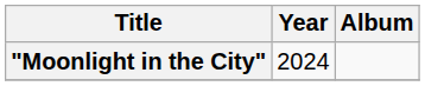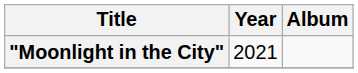 <table class="wikitable plainrowheaders" style="text-align:center;">
 <tr>
 <th scope="col" rowspan="1">Title</th>
 <th scope="col" rowspan="1">Year</th>
 <th scope="col" rowspan="1">Album</th>
 </tr>
 <tr>
 <th scope="row">"Moonlight in the City"<br></th>
-<td>2024</td>
+<td>2021</td>
 <td></td>
 </tr>
 <tr>
 </tr>
 </table>
